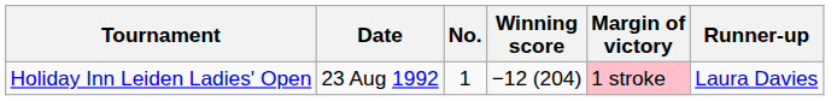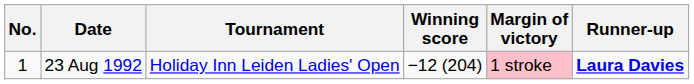 <table class="wikitable" style="font-size:95%;">
 <tr>
+<th>No.</th>
+<th>Date</th>
 <th>Tournament</th>
-<th>Date</th>
-<th>No.</th>
 <th>Winning<br>score</th>
 <th>Margin of<br>victory</th>
 <th>Runner-up</th>
 </tr>
 <tr>
+<td align=center>1</td>
+<td align=right>23 Aug <a href='#'>1992</a></td>
 <td><a href='#'>Holiday Inn Leiden Ladies' Open</a></td>
-<td align=right>23 Aug <a href='#'>1992</a></td>
-<td align=center>1</td>
 <td>−12 (204)</td>
 <td style="background: pink;">1 stroke</td>
-<td> <a href='#'>Laura Davies</a></td>
+<td><strong> <a href='#'>Laura Davies</a></strong></td>
 </tr>
 </table>
